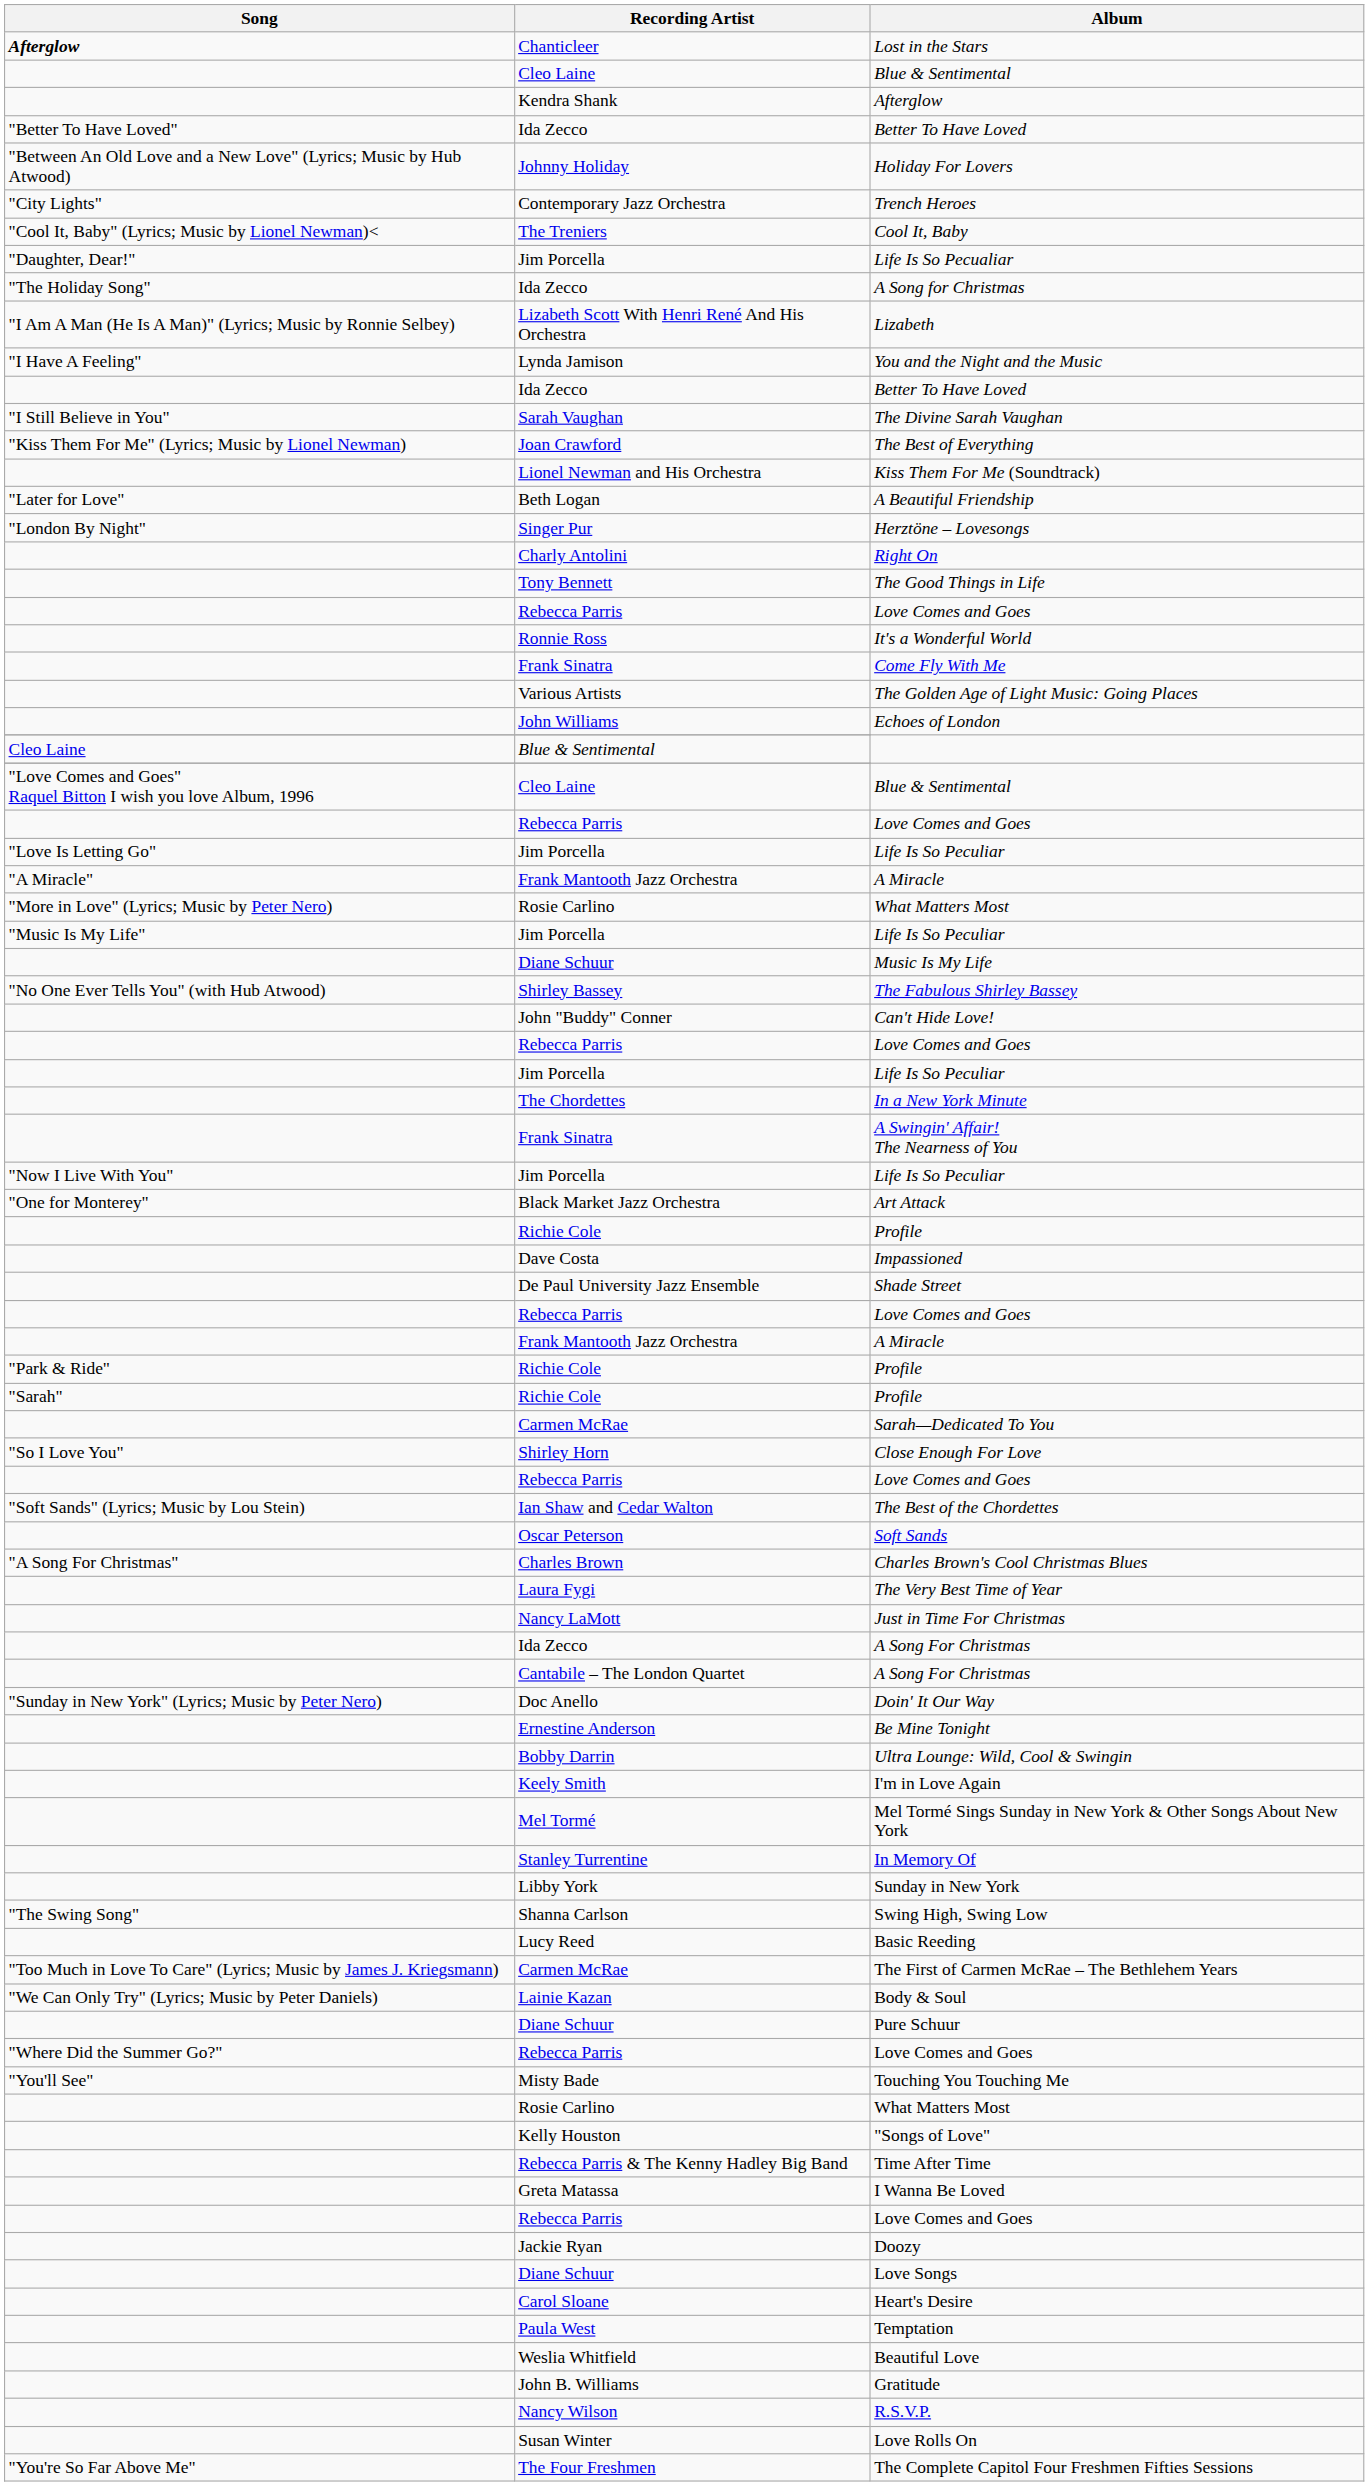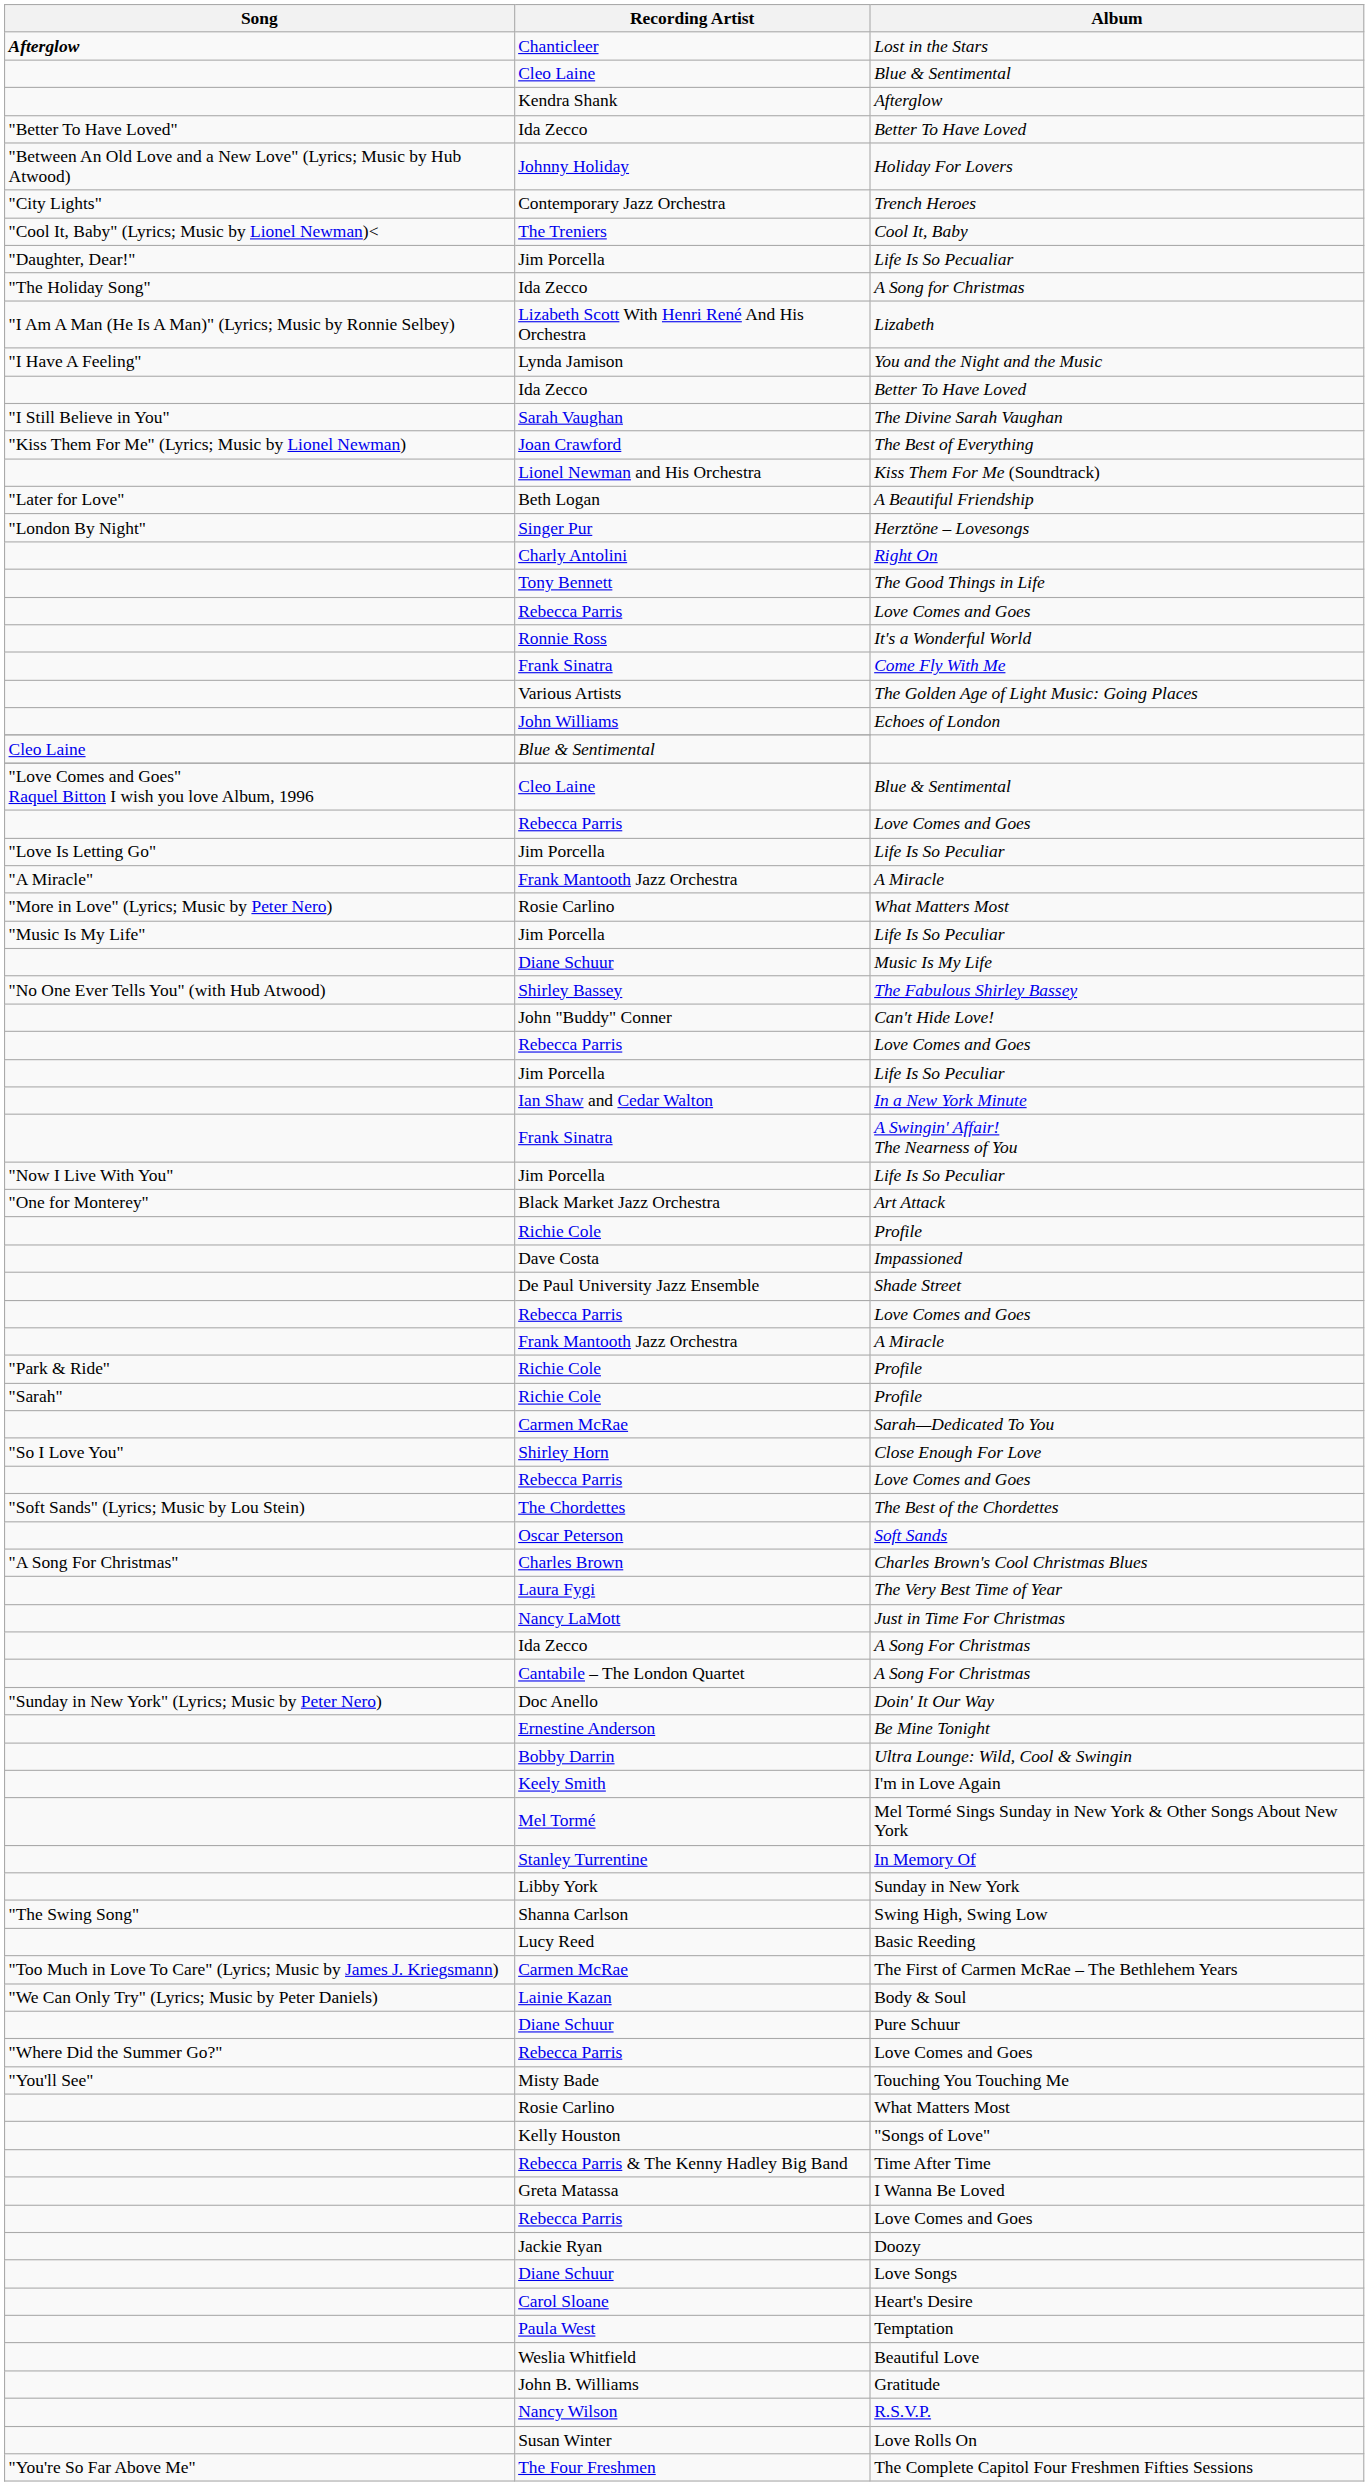 <table class="wikitable">
 <tr>
 <th>Song</th>
 <th>Recording Artist</th>
 <th>Album</th>
 </tr>
 <tr>
 <td><strong><em>Afterglow</em></strong></td>
 <td><a href='#'>Chanticleer</a></td>
 <td><em>Lost in the Stars</em></td>
 </tr>
 <tr>
 <td></td>
 <td><a href='#'>Cleo Laine</a></td>
 <td><em>Blue & Sentimental</em></td>
 </tr>
 <tr>
 <td></td>
 <td>Kendra Shank</td>
 <td><em>Afterglow</em></td>
 </tr>
 <tr>
 <td>"Better To Have Loved"</td>
 <td>Ida Zecco</td>
 <td><em>Better To Have Loved</em></td>
 </tr>
 <tr>
 <td>"Between An Old Love and a New Love" (Lyrics; Music by Hub Atwood)</td>
 <td><a href='#'>Johnny Holiday</a></td>
 <td><em>Holiday For Lovers</em></td>
 </tr>
 <tr>
 <td>"City Lights"</td>
 <td>Contemporary Jazz Orchestra</td>
 <td><em>Trench Heroes</em></td>
 </tr>
 <tr>
 <td>"Cool It, Baby" (Lyrics; Music by <a href='#'>Lionel Newman</a>)<</td>
 <td><a href='#'>The Treniers</a></td>
 <td><em>Cool It, Baby</em></td>
 </tr>
 <tr>
 <td>"Daughter, Dear!"</td>
 <td>Jim Porcella</td>
 <td><em>Life Is So Pecualiar</em></td>
 </tr>
 <tr>
 <td>"The Holiday Song"</td>
 <td>Ida Zecco</td>
 <td><em>A Song for Christmas</em></td>
 </tr>
 <tr>
 <td>"I Am A Man (He Is A Man)" (Lyrics; Music by Ronnie Selbey)</td>
 <td><a href='#'>Lizabeth Scott</a> With <a href='#'>Henri René</a> And His Orchestra</td>
 <td><em>Lizabeth</em></td>
 </tr>
 <tr>
 <td>"I Have A Feeling"</td>
 <td>Lynda Jamison</td>
 <td><em>You and the Night and the Music</em></td>
 </tr>
 <tr>
 <td></td>
 <td>Ida Zecco</td>
 <td><em>Better To Have Loved</em></td>
 </tr>
 <tr>
 <td>"I Still Believe in You"</td>
 <td><a href='#'>Sarah Vaughan</a></td>
 <td><em>The Divine Sarah Vaughan</em></td>
 </tr>
 <tr>
 <td>"Kiss Them For Me" (Lyrics; Music by <a href='#'>Lionel Newman</a>)</td>
 <td><a href='#'>Joan Crawford</a></td>
 <td><em>The Best of Everything</em></td>
 </tr>
 <tr>
 <td></td>
 <td><a href='#'>Lionel Newman</a> and His Orchestra</td>
 <td><em>Kiss Them For Me</em> (Soundtrack)</td>
 </tr>
 <tr>
 <td>"Later for Love"</td>
 <td>Beth Logan</td>
 <td><em>A Beautiful Friendship</em></td>
 </tr>
 <tr>
 <td>"London By Night"</td>
 <td><a href='#'>Singer Pur</a></td>
 <td><em>Herztöne – Lovesongs</em></td>
 </tr>
 <tr>
 <td></td>
 <td><a href='#'>Charly Antolini</a></td>
 <td><em><a href='#'>Right On</a></em></td>
 </tr>
 <tr Silverman "Swingin' Sweet"  Tokyo,>
 <td></td>
 <td><a href='#'>Tony Bennett</a></td>
 <td><em>The Good Things in Life</em></td>
 </tr>
 <tr>
 <td></td>
 <td><a href='#'>Rebecca Parris</a></td>
 <td><em>Love Comes and Goes</em></td>
 </tr>
 <tr>
 <td></td>
 <td><a href='#'>Ronnie Ross</a></td>
 <td><em>It's a Wonderful World</em></td>
 </tr>
 <tr>
 <td></td>
 <td><a href='#'>Frank Sinatra</a></td>
 <td><em><a href='#'>Come Fly With Me</a></em></td>
 </tr>
 <tr>
 <td></td>
 <td>Various Artists</td>
 <td><em>The Golden Age of Light Music: Going Places</em></td>
 </tr>
 <tr>
 <td></td>
 <td><a href='#'>John Williams</a></td>
 <td><em>Echoes of London</em></td>
 </tr>
 <tr>
 </tr>
 <tr>
 <td><a href='#'>Cleo Laine</a></td>
 <td><em>Blue & Sentimental</em></td>
 </tr>
 <tr>
 </tr>
 <tr>
 <td>"Love Comes and Goes"<br><a href='#'>Raquel Bitton</a> I wish you love Album, 1996</td>
 <td><a href='#'>Cleo Laine</a></td>
 <td><em>Blue & Sentimental</em></td>
 </tr>
 <tr>
 <td></td>
 <td><a href='#'>Rebecca Parris</a></td>
 <td><em>Love Comes and Goes</em></td>
 </tr>
 <tr>
 <td>"Love Is Letting Go"</td>
 <td>Jim Porcella</td>
 <td><em>Life Is So Peculiar</em></td>
 </tr>
 <tr>
 <td>"A Miracle"</td>
 <td><a href='#'>Frank Mantooth</a> Jazz Orchestra</td>
 <td><em>A Miracle</em></td>
 </tr>
 <tr>
 <td>"More in Love" (Lyrics; Music by <a href='#'>Peter Nero</a>)</td>
 <td>Rosie Carlino</td>
 <td><em>What Matters Most</em></td>
 </tr>
 <tr>
 <td>"Music Is My Life"</td>
 <td>Jim Porcella</td>
 <td><em>Life Is So Peculiar</em></td>
 </tr>
 <tr>
 <td></td>
 <td><a href='#'>Diane Schuur</a></td>
 <td><em>Music Is My Life</em></td>
 </tr>
 <tr>
 <td>"No One Ever Tells You" (with Hub Atwood)</td>
 <td><a href='#'>Shirley Bassey</a></td>
 <td><em><a href='#'>The Fabulous Shirley Bassey</a></em></td>
 </tr>
 <tr Tokyo,>
 <td></td>
 <td>John "Buddy" Conner</td>
 <td><em>Can't Hide Love!</em></td>
 </tr>
 <tr>
 <td></td>
 <td><a href='#'>Rebecca Parris</a></td>
 <td><em>Love Comes and Goes</em></td>
 </tr>
 <tr>
 <td></td>
 <td>Jim Porcella</td>
 <td><em>Life Is So Peculiar</em></td>
 </tr>
 <tr>
 <td></td>
-<td><a href='#'>The Chordettes</a></td>
+<td><a href='#'>Ian Shaw</a> and <a href='#'>Cedar Walton</a></td>
 <td><em><a href='#'>In a New York Minute</a></em></td>
 </tr>
 <tr>
 <td></td>
 <td><a href='#'>Frank Sinatra</a></td>
 <td><em><a href='#'>A Swingin' Affair!</a></em><br><em>The Nearness of You</em></td>
 </tr>
 <tr>
 <td>"Now I Live With You"</td>
 <td>Jim Porcella</td>
 <td><em>Life Is So Peculiar</em></td>
 </tr>
 <tr>
 <td>"One for Monterey"</td>
 <td>Black Market Jazz Orchestra</td>
 <td><em>Art Attack</em></td>
 </tr>
 <tr>
 <td></td>
 <td><a href='#'>Richie Cole</a></td>
 <td><em>Profile</em></td>
 </tr>
 <tr>
 <td></td>
 <td>Dave Costa</td>
 <td><em>Impassioned</em></td>
 </tr>
 <tr>
 <td></td>
 <td>De Paul University Jazz Ensemble</td>
 <td><em>Shade Street</em></td>
 </tr>
 <tr>
 <td></td>
 <td><a href='#'>Rebecca Parris</a></td>
 <td><em>Love Comes and Goes</em></td>
 </tr>
 <tr>
 <td></td>
 <td><a href='#'>Frank Mantooth</a> Jazz Orchestra</td>
 <td><em>A Miracle</em></td>
 </tr>
 <tr>
 <td>"Park & Ride"</td>
 <td><a href='#'>Richie Cole</a></td>
 <td><em>Profile</em></td>
 </tr>
 <tr>
 <td>"Sarah"</td>
 <td><a href='#'>Richie Cole</a></td>
 <td><em>Profile</em></td>
 </tr>
 <tr>
 <td></td>
 <td><a href='#'>Carmen McRae</a></td>
 <td><em>Sarah—Dedicated To You</em></td>
 </tr>
 <tr>
 <td>"So I Love You"</td>
 <td><a href='#'>Shirley Horn</a></td>
 <td><em>Close Enough For Love</em></td>
 </tr>
 <tr Tokyo,>
 <td></td>
 <td><a href='#'>Rebecca Parris</a></td>
 <td><em>Love Comes and Goes</em></td>
 </tr>
 <tr>
 <td>"Soft Sands" (Lyrics; Music by Lou Stein)</td>
-<td><a href='#'>Ian Shaw</a> and <a href='#'>Cedar Walton</a></td>
+<td><a href='#'>The Chordettes</a></td>
 <td><em>The Best of the Chordettes</em></td>
 </tr>
 <tr>
 <td></td>
 <td><a href='#'>Oscar Peterson</a></td>
 <td><em><a href='#'>Soft Sands</a></em></td>
 </tr>
 <tr>
 <td>"A Song For Christmas"</td>
 <td><a href='#'>Charles Brown</a></td>
 <td><em>Charles Brown's Cool Christmas Blues</em></td>
 </tr>
 <tr Tokyo,>
 <td></td>
 <td><a href='#'>Laura Fygi</a></td>
 <td><em>The Very Best Time of Year</em></td>
 </tr>
 <tr>
 <td></td>
 <td><a href='#'>Nancy LaMott</a></td>
 <td><em>Just in Time For Christmas</em></td>
 </tr>
 <tr>
 <td></td>
 <td>Ida Zecco</td>
 <td><em>A Song For Christmas</em></td>
 </tr>
 <tr>
 <td></td>
 <td><a href='#'>Cantabile</a> – The London Quartet</td>
 <td><em>A Song For Christmas</em></td>
 </tr>
 <tr>
 <td>"Sunday in New York" (Lyrics; Music by <a href='#'>Peter Nero</a>)</td>
 <td>Doc Anello</td>
 <td><em>Doin' It Our Way</em></td>
 </tr>
 <tr>
 <td></td>
 <td><a href='#'>Ernestine Anderson</a></td>
 <td><em>Be Mine Tonight</em></td>
 </tr>
 <tr>
 <td></td>
 <td><a href='#'>Bobby Darrin</a></td>
 <td><em>Ultra Lounge: Wild, Cool & Swingin<strong></td>
 </tr>
 <tr>
 <td></td>
 <td><a href='#'>Keely Smith</a></td>
 <td></em>I'm in Love Again<em></td>
 </tr>
 <tr>
 <td></td>
 <td><a href='#'>Mel Tormé</a></td>
 <td></em>Mel Tormé Sings Sunday in New York & Other Songs About New York<em></td>
 </tr>
 <tr>
 <td></td>
 <td><a href='#'>Stanley Turrentine</a></td>
 <td></em><a href='#'>In Memory Of</a><em></td>
 </tr>
 <tr Tokyo,>
 <td></td>
 <td>Libby York</td>
 <td></em>Sunday in New York<em></td>
 </tr>
 <tr>
 <td>"The Swing Song"</td>
 <td>Shanna Carlson</td>
 <td></em>Swing High, Swing Low<em></td>
 </tr>
 <tr>
 <td></td>
 <td>Lucy Reed</td>
 <td></em>Basic Reeding<em></td>
 </tr>
 <tr>
 <td>"Too Much in Love To Care" (Lyrics; Music by <a href='#'>James J. Kriegsmann</a>)</td>
 <td><a href='#'>Carmen McRae</a></td>
 <td></em>The First of Carmen McRae – The Bethlehem Years<em></td>
 </tr>
 <tr>
 <td>"We Can Only Try" (Lyrics; Music by Peter Daniels)</td>
 <td><a href='#'>Lainie Kazan</a></td>
 <td></em>Body & Soul<em></td>
 </tr>
 <tr>
 <td></td>
 <td><a href='#'>Diane Schuur</a></td>
 <td></em>Pure Schuur<em></td>
 </tr>
 <tr>
 <td>"Where Did the Summer Go?"</td>
 <td><a href='#'>Rebecca Parris</a></td>
 <td></em>Love Comes and Goes<em></td>
 </tr>
 <tr>
 <td>"You'll See"</td>
 <td>Misty Bade</td>
 <td></em>Touching You Touching Me<em></td>
 </tr>
 <tr>
 <td></td>
 <td>Rosie Carlino</td>
 <td></em>What Matters Most<em></td>
 </tr>
 <tr>
 <td></td>
 <td>Kelly Houston</td>
 <td>"Songs of Love"</td>
 </tr>
 <tr>
 <td></td>
 <td><a href='#'>Rebecca Parris</a> & The Kenny Hadley Big Band</td>
 <td></em>Time After Time<em></td>
 </tr>
 <tr>
 <td></td>
 <td>Greta Matassa</td>
 <td></em>I Wanna Be Loved<em></td>
 </tr>
 <tr>
 <td></td>
 <td><a href='#'>Rebecca Parris</a></td>
 <td></em>Love Comes and Goes<em></td>
 </tr>
 <tr>
 <td></td>
 <td>Jackie Ryan</td>
 <td></em>Doozy<em></td>
 </tr>
 <tr>
 <td></td>
 <td><a href='#'>Diane Schuur</a></td>
 <td></em>Love Songs<em></td>
 </tr>
 <tr>
 <td></td>
 <td><a href='#'>Carol Sloane</a></td>
 <td></em>Heart's Desire<em></td>
 </tr>
 <tr>
 <td></td>
 <td><a href='#'>Paula West</a></td>
 <td></em>Temptation<em></td>
 </tr>
 <tr>
 <td></td>
 <td>Weslia Whitfield</td>
 <td></em>Beautiful Love<em></td>
 </tr>
 <tr>
 <td></td>
 <td>John B. Williams</td>
 <td></em>Gratitude<em></td>
 </tr>
 <tr>
 <td></td>
 <td><a href='#'>Nancy Wilson</a></td>
 <td></em><a href='#'>R.S.V.P.</a><em></td>
 </tr>
 <tr>
 <td></td>
 <td>Susan Winter</td>
 <td></em>Love Rolls On<em></td>
 </tr>
 <tr>
 <td>"You're So Far Above Me"</td>
 <td></em><a href='#'>The Four Freshmen</a><em></td>
 <td></em>The Complete Capitol Four Freshmen Fifties Sessions<em></td>
 </tr>
 </table>
